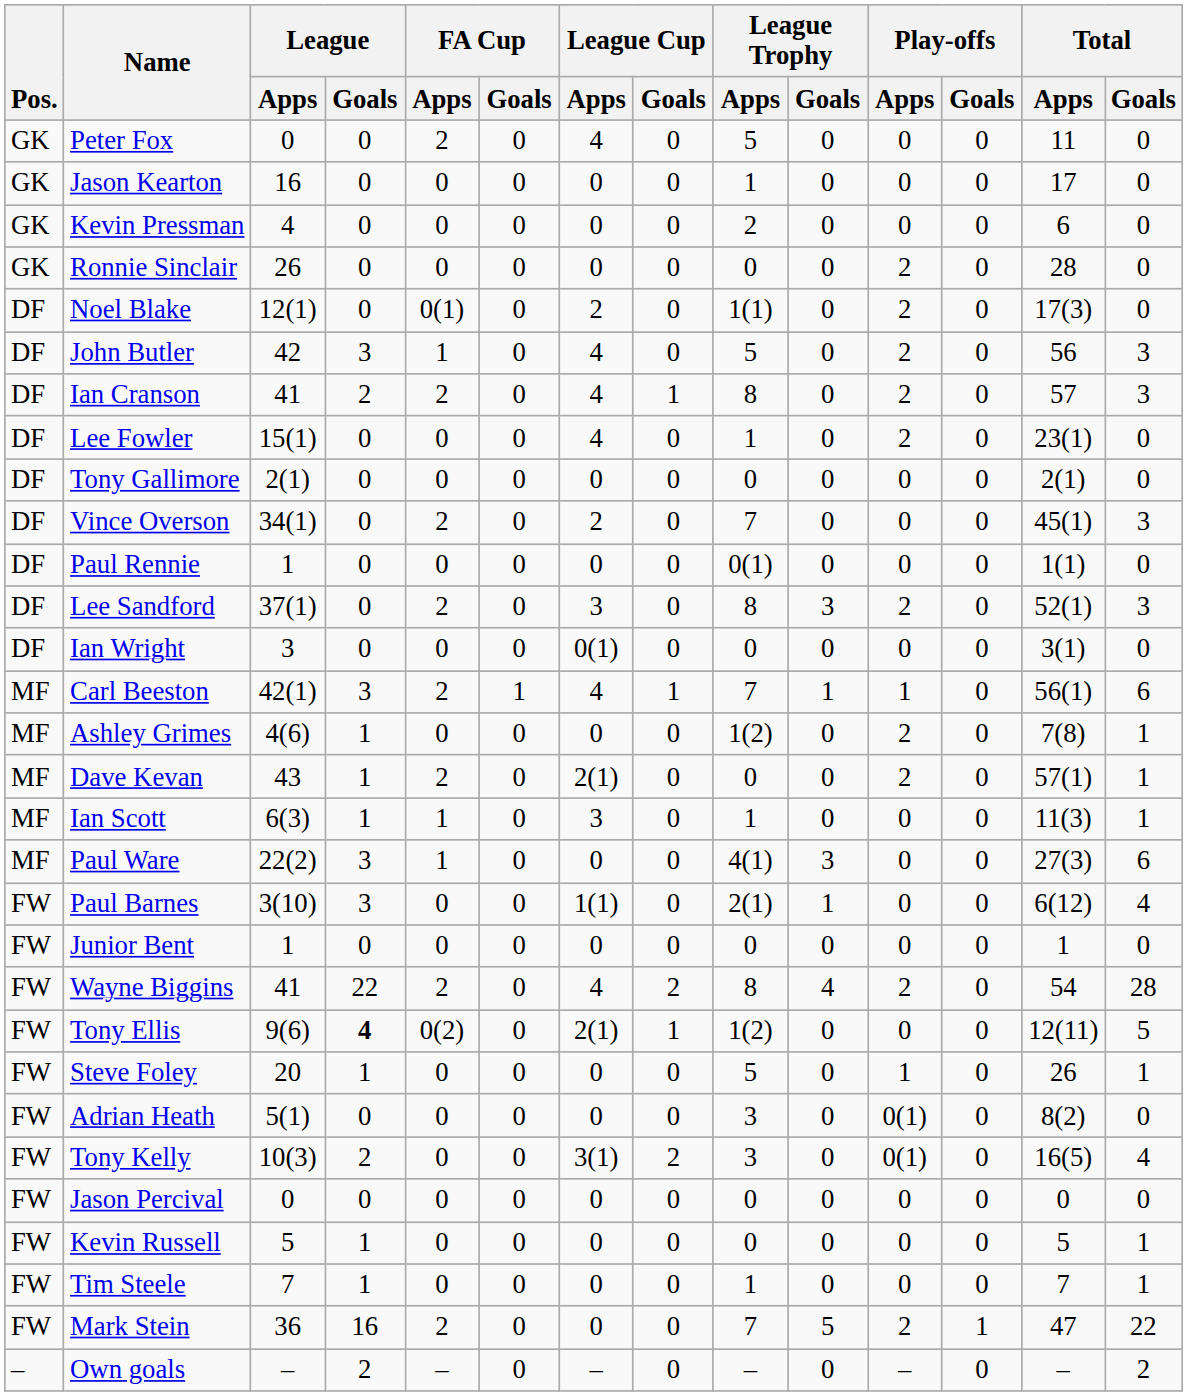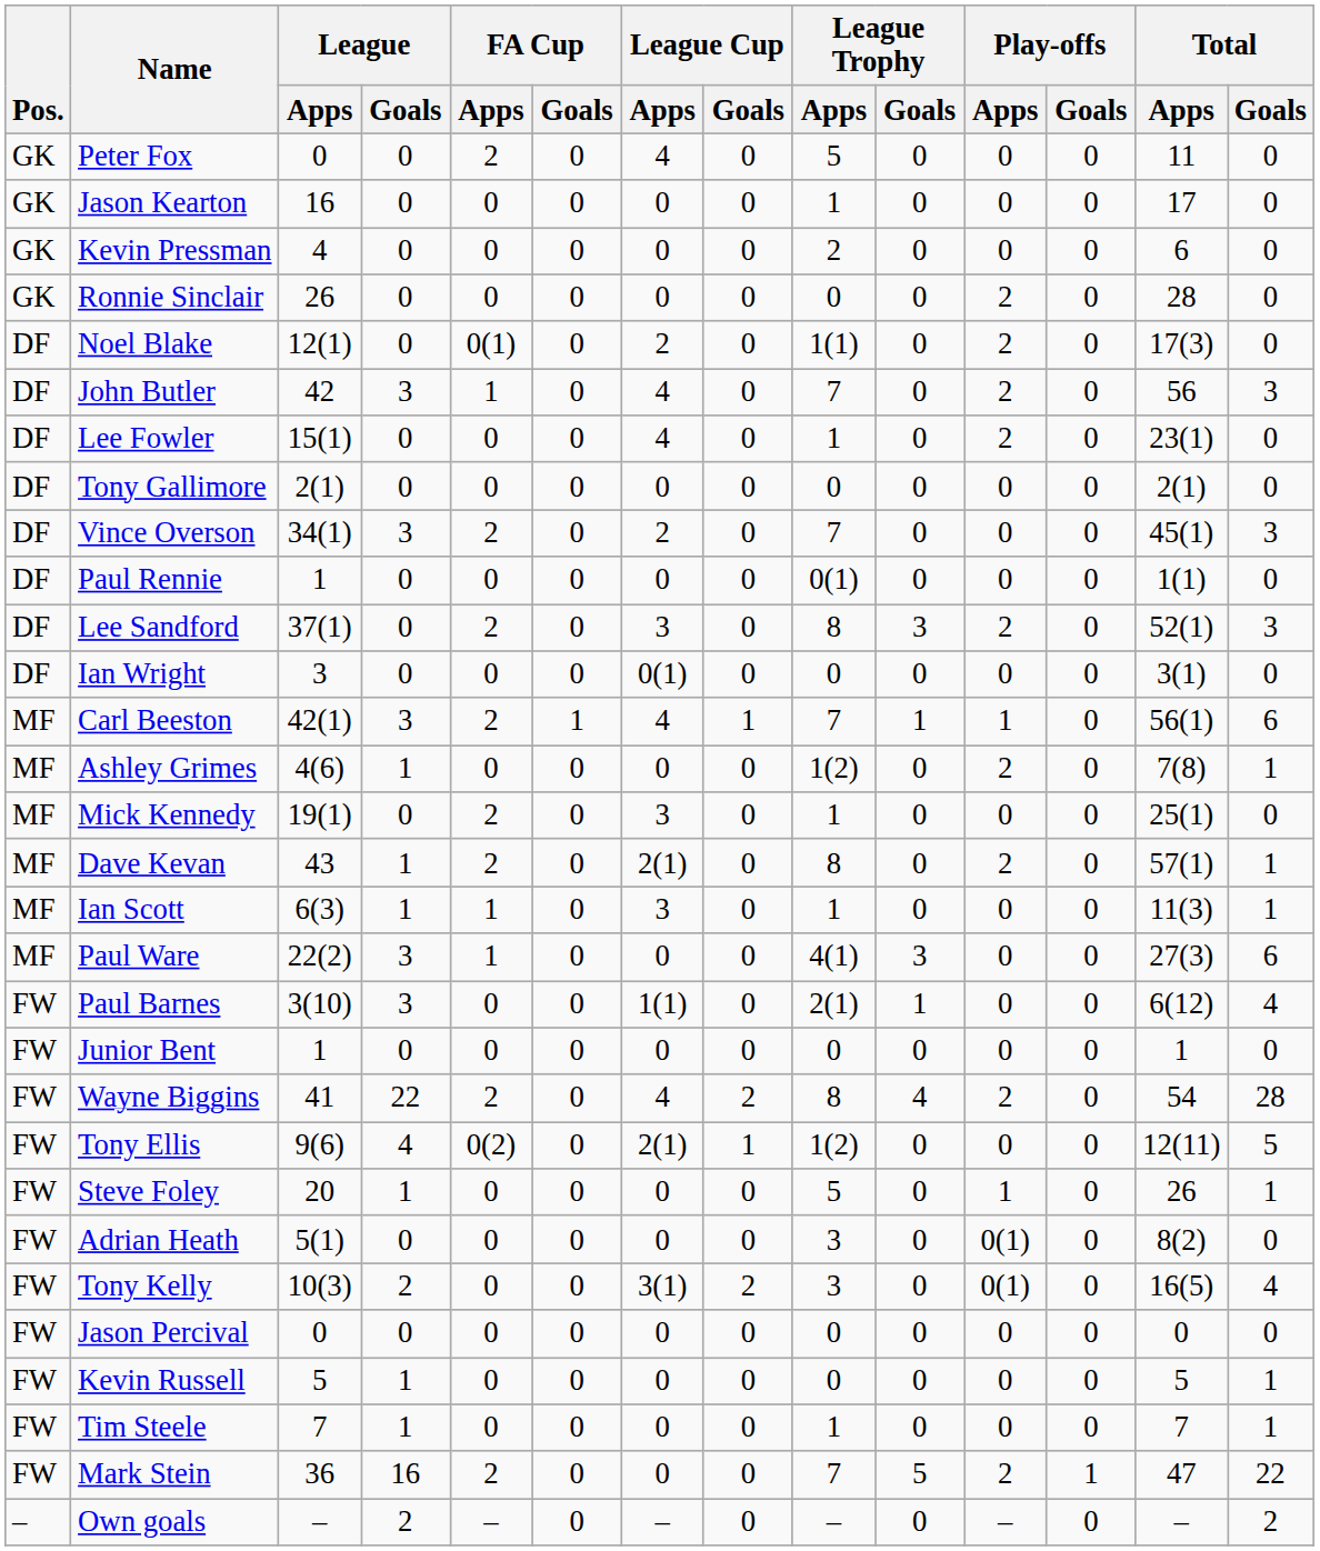 <table class="wikitable" style="text-align:center">
 <tr>
 <th rowspan="2" valign="bottom">Pos.</th>
 <th rowspan="2">Name</th>
 <th colspan="2" width="85">League</th>
 <th colspan="2" width="85">FA Cup</th>
 <th colspan="2" width="85">League Cup</th>
 <th colspan="2" width="85">League Trophy</th>
 <th colspan="2" width="85">Play-offs</th>
 <th colspan="2" width="85">Total</th>
 </tr>
 <tr>
 <th>Apps</th>
 <th>Goals</th>
 <th>Apps</th>
 <th>Goals</th>
 <th>Apps</th>
 <th>Goals</th>
 <th>Apps</th>
 <th>Goals</th>
 <th>Apps</th>
 <th>Goals</th>
 <th>Apps</th>
 <th>Goals</th>
 </tr>
 <tr>
 <td align="left">GK</td>
 <td align="left"> <a href='#'>Peter Fox</a></td>
 <td>0</td>
 <td>0</td>
 <td>2</td>
 <td>0</td>
 <td>4</td>
 <td>0</td>
 <td>5</td>
 <td>0</td>
 <td>0</td>
 <td>0</td>
 <td>11</td>
 <td>0</td>
 </tr>
 <tr>
 <td align="left">GK</td>
 <td align="left"> <a href='#'>Jason Kearton</a></td>
 <td>16</td>
 <td>0</td>
 <td>0</td>
 <td>0</td>
 <td>0</td>
 <td>0</td>
 <td>1</td>
 <td>0</td>
 <td>0</td>
 <td>0</td>
 <td>17</td>
 <td>0</td>
 </tr>
 <tr>
 <td align="left">GK</td>
 <td align="left"> <a href='#'>Kevin Pressman</a></td>
 <td>4</td>
 <td>0</td>
 <td>0</td>
 <td>0</td>
 <td>0</td>
 <td>0</td>
 <td>2</td>
 <td>0</td>
 <td>0</td>
 <td>0</td>
 <td>6</td>
 <td>0</td>
 </tr>
 <tr>
 <td align="left">GK</td>
 <td align="left"> <a href='#'>Ronnie Sinclair</a></td>
 <td>26</td>
 <td>0</td>
 <td>0</td>
 <td>0</td>
 <td>0</td>
 <td>0</td>
 <td>0</td>
 <td>0</td>
 <td>2</td>
 <td>0</td>
 <td>28</td>
 <td>0</td>
 </tr>
 <tr>
 <td align="left">DF</td>
 <td align="left"> <a href='#'>Noel Blake</a></td>
 <td>12(1)</td>
 <td>0</td>
 <td>0(1)</td>
 <td>0</td>
 <td>2</td>
 <td>0</td>
 <td>1(1)</td>
 <td>0</td>
 <td>2</td>
 <td>0</td>
 <td>17(3)</td>
 <td>0</td>
 </tr>
 <tr>
 <td align="left">DF</td>
 <td align="left"> <a href='#'>John Butler</a></td>
 <td>42</td>
 <td>3</td>
 <td>1</td>
 <td>0</td>
 <td>4</td>
 <td>0</td>
-<td>5</td>
+<td>7</td>
 <td>0</td>
 <td>2</td>
 <td>0</td>
 <td>56</td>
-<td>3</td>
-</tr>
-<tr>
-<td align="left">DF</td>
-<td align="left"> <a href='#'>Ian Cranson</a></td>
-<td>41</td>
-<td>2</td>
-<td>2</td>
-<td>0</td>
-<td>4</td>
-<td>1</td>
-<td>8</td>
-<td>0</td>
-<td>2</td>
-<td>0</td>
-<td>57</td>
 <td>3</td>
 </tr>
 <tr>
 <td align="left">DF</td>
 <td align="left"> <a href='#'>Lee Fowler</a></td>
 <td>15(1)</td>
 <td>0</td>
 <td>0</td>
 <td>0</td>
 <td>4</td>
 <td>0</td>
 <td>1</td>
 <td>0</td>
 <td>2</td>
 <td>0</td>
 <td>23(1)</td>
 <td>0</td>
 </tr>
 <tr>
 <td align="left">DF</td>
 <td align="left"> <a href='#'>Tony Gallimore</a></td>
 <td>2(1)</td>
 <td>0</td>
 <td>0</td>
 <td>0</td>
 <td>0</td>
 <td>0</td>
 <td>0</td>
 <td>0</td>
 <td>0</td>
 <td>0</td>
 <td>2(1)</td>
 <td>0</td>
 </tr>
 <tr>
 <td align="left">DF</td>
 <td align="left"> <a href='#'>Vince Overson</a></td>
 <td>34(1)</td>
-<td>0</td>
+<td>3</td>
 <td>2</td>
 <td>0</td>
 <td>2</td>
 <td>0</td>
 <td>7</td>
 <td>0</td>
 <td>0</td>
 <td>0</td>
 <td>45(1)</td>
 <td>3</td>
 </tr>
 <tr>
 <td align="left">DF</td>
 <td align="left"> <a href='#'>Paul Rennie</a></td>
 <td>1</td>
 <td>0</td>
 <td>0</td>
 <td>0</td>
 <td>0</td>
 <td>0</td>
 <td>0(1)</td>
 <td>0</td>
 <td>0</td>
 <td>0</td>
 <td>1(1)</td>
 <td>0</td>
 </tr>
 <tr>
 <td align="left">DF</td>
 <td align="left"> <a href='#'>Lee Sandford</a></td>
 <td>37(1)</td>
 <td>0</td>
 <td>2</td>
 <td>0</td>
 <td>3</td>
 <td>0</td>
 <td>8</td>
 <td>3</td>
 <td>2</td>
 <td>0</td>
 <td>52(1)</td>
 <td>3</td>
 </tr>
 <tr>
 <td align="left">DF</td>
 <td align="left"> <a href='#'>Ian Wright</a></td>
 <td>3</td>
 <td>0</td>
 <td>0</td>
 <td>0</td>
 <td>0(1)</td>
 <td>0</td>
 <td>0</td>
 <td>0</td>
 <td>0</td>
 <td>0</td>
 <td>3(1)</td>
 <td>0</td>
 </tr>
 <tr>
 <td align="left">MF</td>
 <td align="left"> <a href='#'>Carl Beeston</a></td>
 <td>42(1)</td>
 <td>3</td>
 <td>2</td>
 <td>1</td>
 <td>4</td>
 <td>1</td>
 <td>7</td>
 <td>1</td>
 <td>1</td>
 <td>0</td>
 <td>56(1)</td>
 <td>6</td>
 </tr>
 <tr>
 <td align="left">MF</td>
 <td align="left"> <a href='#'>Ashley Grimes</a></td>
 <td>4(6)</td>
 <td>1</td>
 <td>0</td>
 <td>0</td>
 <td>0</td>
 <td>0</td>
 <td>1(2)</td>
 <td>0</td>
 <td>2</td>
 <td>0</td>
 <td>7(8)</td>
 <td>1</td>
 </tr>
 <tr>
 <td align="left">MF</td>
+<td align="left"> <a href='#'>Mick Kennedy</a></td>
+<td>19(1)</td>
+<td>0</td>
+<td>2</td>
+<td>0</td>
+<td>3</td>
+<td>0</td>
+<td>1</td>
+<td>0</td>
+<td>0</td>
+<td>0</td>
+<td>25(1)</td>
+<td>0</td>
+</tr>
+<tr>
+<td align="left">MF</td>
 <td align="left"> <a href='#'>Dave Kevan</a></td>
 <td>43</td>
 <td>1</td>
 <td>2</td>
 <td>0</td>
 <td>2(1)</td>
 <td>0</td>
-<td>0</td>
+<td>8</td>
 <td>0</td>
 <td>2</td>
 <td>0</td>
 <td>57(1)</td>
 <td>1</td>
 </tr>
 <tr>
 <td align="left">MF</td>
 <td align="left"> <a href='#'>Ian Scott</a></td>
 <td>6(3)</td>
 <td>1</td>
 <td>1</td>
 <td>0</td>
 <td>3</td>
 <td>0</td>
 <td>1</td>
 <td>0</td>
 <td>0</td>
 <td>0</td>
 <td>11(3)</td>
 <td>1</td>
 </tr>
 <tr>
 <td align="left">MF</td>
 <td align="left"> <a href='#'>Paul Ware</a></td>
 <td>22(2)</td>
 <td>3</td>
 <td>1</td>
 <td>0</td>
 <td>0</td>
 <td>0</td>
 <td>4(1)</td>
 <td>3</td>
 <td>0</td>
 <td>0</td>
 <td>27(3)</td>
 <td>6</td>
 </tr>
 <tr>
 <td align="left">FW</td>
 <td align="left"> <a href='#'>Paul Barnes</a></td>
 <td>3(10)</td>
 <td>3</td>
 <td>0</td>
 <td>0</td>
 <td>1(1)</td>
 <td>0</td>
 <td>2(1)</td>
 <td>1</td>
 <td>0</td>
 <td>0</td>
 <td>6(12)</td>
 <td>4</td>
 </tr>
 <tr>
 <td align="left">FW</td>
 <td align="left"> <a href='#'>Junior Bent</a></td>
 <td>1</td>
 <td>0</td>
 <td>0</td>
 <td>0</td>
 <td>0</td>
 <td>0</td>
 <td>0</td>
 <td>0</td>
 <td>0</td>
 <td>0</td>
 <td>1</td>
 <td>0</td>
 </tr>
 <tr>
 <td align="left">FW</td>
 <td align="left"> <a href='#'>Wayne Biggins</a></td>
 <td>41</td>
 <td>22</td>
 <td>2</td>
 <td>0</td>
 <td>4</td>
 <td>2</td>
 <td>8</td>
 <td>4</td>
 <td>2</td>
 <td>0</td>
 <td>54</td>
 <td>28</td>
 </tr>
 <tr>
 <td align="left">FW</td>
 <td align="left"> <a href='#'>Tony Ellis</a></td>
 <td>9(6)</td>
-<td><strong>4</strong></td>
+<td>4</td>
 <td>0(2)</td>
 <td>0</td>
 <td>2(1)</td>
 <td>1</td>
 <td>1(2)</td>
 <td>0</td>
 <td>0</td>
 <td>0</td>
 <td>12(11)</td>
 <td>5</td>
 </tr>
 <tr>
 <td align="left">FW</td>
 <td align="left"> <a href='#'>Steve Foley</a></td>
 <td>20</td>
 <td>1</td>
 <td>0</td>
 <td>0</td>
 <td>0</td>
 <td>0</td>
 <td>5</td>
 <td>0</td>
 <td>1</td>
 <td>0</td>
 <td>26</td>
 <td>1</td>
 </tr>
 <tr>
 <td align="left">FW</td>
 <td align="left"> <a href='#'>Adrian Heath</a></td>
 <td>5(1)</td>
 <td>0</td>
 <td>0</td>
 <td>0</td>
 <td>0</td>
 <td>0</td>
 <td>3</td>
 <td>0</td>
 <td>0(1)</td>
 <td>0</td>
 <td>8(2)</td>
 <td>0</td>
 </tr>
 <tr>
 <td align="left">FW</td>
 <td align="left"> <a href='#'>Tony Kelly</a></td>
 <td>10(3)</td>
 <td>2</td>
 <td>0</td>
 <td>0</td>
 <td>3(1)</td>
 <td>2</td>
 <td>3</td>
 <td>0</td>
 <td>0(1)</td>
 <td>0</td>
 <td>16(5)</td>
 <td>4</td>
 </tr>
 <tr>
 <td align="left">FW</td>
 <td align="left"> <a href='#'>Jason Percival</a></td>
 <td>0</td>
 <td>0</td>
 <td>0</td>
 <td>0</td>
 <td>0</td>
 <td>0</td>
 <td>0</td>
 <td>0</td>
 <td>0</td>
 <td>0</td>
 <td>0</td>
 <td>0</td>
 </tr>
 <tr>
 <td align="left">FW</td>
 <td align="left"> <a href='#'>Kevin Russell</a></td>
 <td>5</td>
 <td>1</td>
 <td>0</td>
 <td>0</td>
 <td>0</td>
 <td>0</td>
 <td>0</td>
 <td>0</td>
 <td>0</td>
 <td>0</td>
 <td>5</td>
 <td>1</td>
 </tr>
 <tr>
 <td align="left">FW</td>
 <td align="left"> <a href='#'>Tim Steele</a></td>
 <td>7</td>
 <td>1</td>
 <td>0</td>
 <td>0</td>
 <td>0</td>
 <td>0</td>
 <td>1</td>
 <td>0</td>
 <td>0</td>
 <td>0</td>
 <td>7</td>
 <td>1</td>
 </tr>
 <tr>
 <td align="left">FW</td>
 <td align="left"> <a href='#'>Mark Stein</a></td>
 <td>36</td>
 <td>16</td>
 <td>2</td>
 <td>0</td>
 <td>0</td>
 <td>0</td>
 <td>7</td>
 <td>5</td>
 <td>2</td>
 <td>1</td>
 <td>47</td>
 <td>22</td>
 </tr>
 <tr>
 <td align="left">–</td>
 <td align="left"><a href='#'>Own goals</a></td>
 <td>–</td>
 <td>2</td>
 <td>–</td>
 <td>0</td>
 <td>–</td>
 <td>0</td>
 <td>–</td>
 <td>0</td>
 <td>–</td>
 <td>0</td>
 <td>–</td>
 <td>2</td>
 </tr>
 </table>
